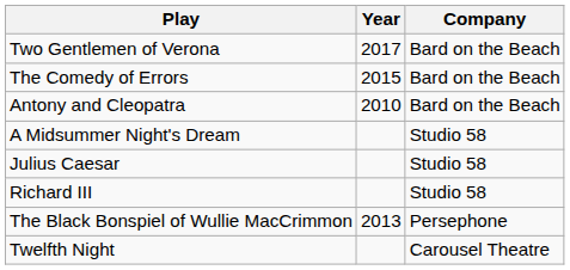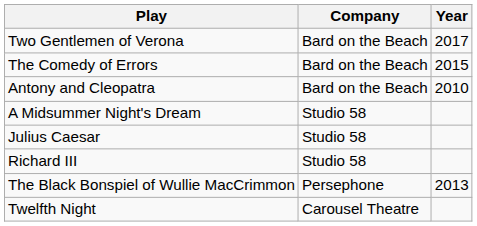 <table class="wikitable sortable mw-collapsible mw-collapsed">
 <tr>
 <th>Play</th>
+<th>Company</th>
 <th>Year</th>
-<th>Company</th>
 </tr>
 <tr>
 <td>Two Gentlemen of Verona</td>
+<td>Bard on the Beach</td>
 <td>2017</td>
-<td>Bard on the Beach</td>
 </tr>
 <tr>
 <td data-sort-value="Comedy of Errors, The">The Comedy of Errors</td>
+<td>Bard on the Beach</td>
 <td>2015</td>
-<td>Bard on the Beach</td>
 </tr>
 <tr>
 <td>Antony and Cleopatra</td>
+<td>Bard on the Beach</td>
 <td>2010</td>
-<td>Bard on the Beach</td>
 </tr>
 <tr>
 <td data-sort-value="Midsummer Night's Dream, A">A Midsummer Night's Dream</td>
+<td>Studio 58</td>
 <td></td>
-<td>Studio 58</td>
 </tr>
 <tr>
 <td>Julius Caesar</td>
+<td>Studio 58</td>
 <td></td>
-<td>Studio 58</td>
 </tr>
 <tr>
 <td>Richard III</td>
+<td>Studio 58</td>
 <td></td>
-<td>Studio 58</td>
 </tr>
 <tr>
 <td data-sort-value="Black Bonspiel of Wullie MacCrimmon, The">The Black Bonspiel of Wullie MacCrimmon</td>
+<td>Persephone</td>
 <td>2013</td>
-<td>Persephone</td>
 </tr>
 <tr>
 <td>Twelfth Night</td>
+<td>Carousel Theatre</td>
 <td></td>
-<td>Carousel Theatre</td>
 </tr>
 </table>
